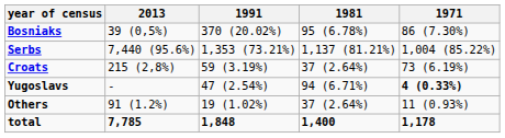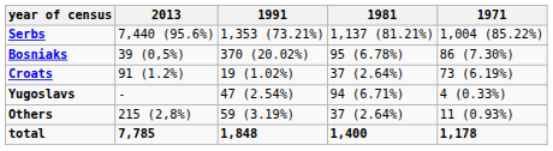 <table class="wikitable" style="font-size:95%;">
 <tr>
 <th>year of census</th>
 <th>2013</th>
 <th>1991</th>
 <th>1981</th>
 <th>1971</th>
 </tr>
 <tr>
+<td><strong><a href='#'>Serbs</a></strong></td>
+<td>7,440 (95.6%)</td>
+<td>1,353 (73.21%)</td>
+<td>1,137 (81.21%)</td>
+<td>1,004 (85.22%)</td>
+</tr>
+<tr>
 <td><strong><a href='#'>Bosniaks</a></strong></td>
 <td>39 (0,5%)</td>
 <td>370 (20.02%)</td>
 <td>95 (6.78%)</td>
 <td>86 (7.30%)</td>
 </tr>
 <tr>
-<td><strong><a href='#'>Serbs</a></strong></td>
-<td>7,440 (95.6%)</td>
-<td>1,353 (73.21%)</td>
-<td>1,137 (81.21%)</td>
-<td>1,004 (85.22%)</td>
-</tr>
-<tr>
 <td><strong> <a href='#'>Croats</a></strong></td>
-<td>215 (2,8%)</td>
-<td>59 (3.19%)</td>
+<td>91 (1.2%)</td>
+<td>19 (1.02%)</td>
 <td>37 (2.64%)</td>
 <td>73 (6.19%)</td>
 </tr>
 <tr>
 <td><strong>Yugoslavs</strong></td>
 <td>-</td>
 <td>47 (2.54%)</td>
 <td>94 (6.71%)</td>
-<td><strong>4 (0.33%)</strong></td>
+<td>4 (0.33%)</td>
 </tr>
 <tr>
 <td><strong>Others</strong></td>
-<td>91 (1.2%)</td>
-<td>19 (1.02%)</td>
+<td>215 (2,8%)</td>
+<td>59 (3.19%)</td>
 <td>37 (2.64%)</td>
 <td>11 (0.93%)</td>
 </tr>
 <tr>
 <td><strong>total</strong></td>
 <td><strong>7,785</strong></td>
 <td><strong>1,848</strong></td>
 <td><strong>1,400</strong></td>
 <td><strong>1,178</strong></td>
 </tr>
 </table>
